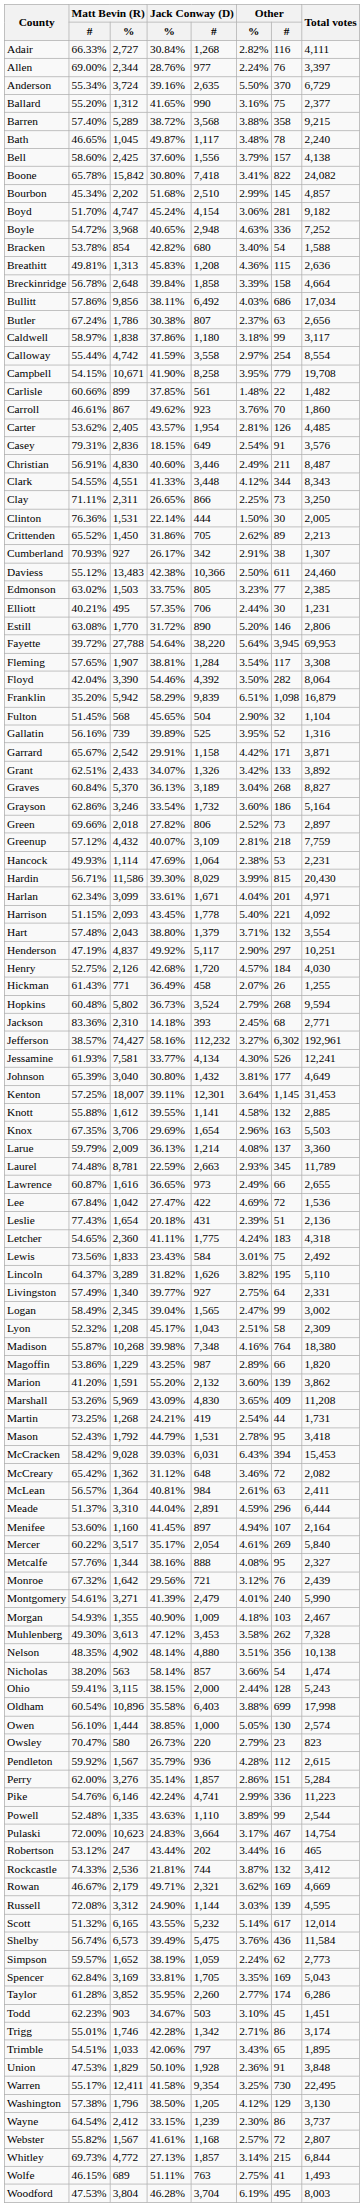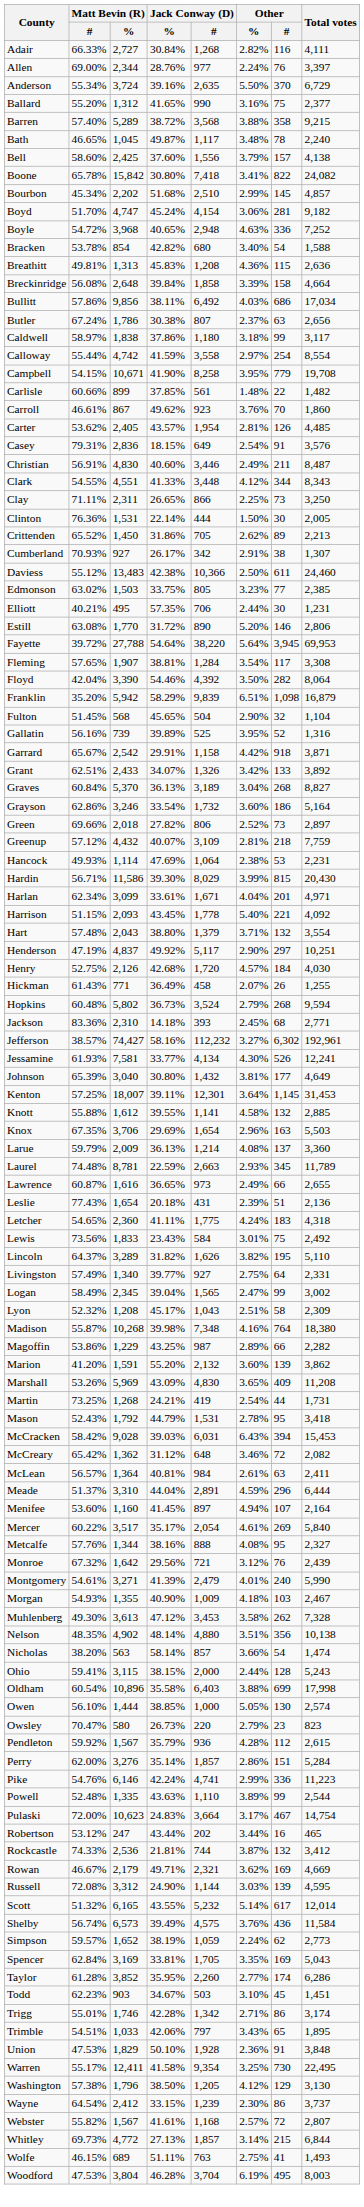 <table class="wikitable sortable">
 <tr>
 <th colspan="1" rowspan="2">County</th>
 <th colspan="2" rowspan="1">Matt Bevin (R)</th>
 <th colspan="2" rowspan="1">Jack Conway (D)</th>
 <th colspan="2" rowspan="1">Other</th>
 <th colspan="1" rowspan="2">Total votes</th>
 </tr>
 <tr>
 <th>#</th>
 <th>%</th>
 <th>%</th>
 <th>#</th>
 <th>%</th>
 <th>#</th>
 </tr>
 <tr>
 <td>Adair</td>
 <td>66.33%</td>
 <td>2,727</td>
 <td>30.84%</td>
 <td>1,268</td>
 <td>2.82%</td>
 <td>116</td>
 <td>4,111</td>
 </tr>
 <tr>
 <td>Allen</td>
 <td>69.00%</td>
 <td>2,344</td>
 <td>28.76%</td>
 <td>977</td>
 <td>2.24%</td>
 <td>76</td>
 <td>3,397</td>
 </tr>
 <tr>
 <td>Anderson</td>
 <td>55.34%</td>
 <td>3,724</td>
 <td>39.16%</td>
 <td>2,635</td>
 <td>5.50%</td>
 <td>370</td>
 <td>6,729</td>
 </tr>
 <tr>
 <td>Ballard</td>
 <td>55.20%</td>
 <td>1,312</td>
 <td>41.65%</td>
 <td>990</td>
 <td>3.16%</td>
 <td>75</td>
 <td>2,377</td>
 </tr>
 <tr>
 <td>Barren</td>
 <td>57.40%</td>
 <td>5,289</td>
 <td>38.72%</td>
 <td>3,568</td>
 <td>3.88%</td>
 <td>358</td>
 <td>9,215</td>
 </tr>
 <tr>
 <td>Bath</td>
 <td>46.65%</td>
 <td>1,045</td>
 <td>49.87%</td>
 <td>1,117</td>
 <td>3.48%</td>
 <td>78</td>
 <td>2,240</td>
 </tr>
 <tr>
 <td>Bell</td>
 <td>58.60%</td>
 <td>2,425</td>
 <td>37.60%</td>
 <td>1,556</td>
 <td>3.79%</td>
 <td>157</td>
 <td>4,138</td>
 </tr>
 <tr>
 <td>Boone</td>
 <td>65.78%</td>
 <td>15,842</td>
 <td>30.80%</td>
 <td>7,418</td>
 <td>3.41%</td>
 <td>822</td>
 <td>24,082</td>
 </tr>
 <tr>
 <td>Bourbon</td>
 <td>45.34%</td>
 <td>2,202</td>
 <td>51.68%</td>
 <td>2,510</td>
 <td>2.99%</td>
 <td>145</td>
 <td>4,857</td>
 </tr>
 <tr>
 <td>Boyd</td>
 <td>51.70%</td>
 <td>4,747</td>
 <td>45.24%</td>
 <td>4,154</td>
 <td>3.06%</td>
 <td>281</td>
 <td>9,182</td>
 </tr>
 <tr>
 <td>Boyle</td>
 <td>54.72%</td>
 <td>3,968</td>
 <td>40.65%</td>
 <td>2,948</td>
 <td>4.63%</td>
 <td>336</td>
 <td>7,252</td>
 </tr>
 <tr>
 <td>Bracken</td>
 <td>53.78%</td>
 <td>854</td>
 <td>42.82%</td>
 <td>680</td>
 <td>3.40%</td>
 <td>54</td>
 <td>1,588</td>
 </tr>
 <tr>
 <td>Breathitt</td>
 <td>49.81%</td>
 <td>1,313</td>
 <td>45.83%</td>
 <td>1,208</td>
 <td>4.36%</td>
 <td>115</td>
 <td>2,636</td>
 </tr>
 <tr>
 <td>Breckinridge</td>
-<td>56.78%</td>
+<td>56.08%</td>
 <td>2,648</td>
 <td>39.84%</td>
 <td>1,858</td>
 <td>3.39%</td>
 <td>158</td>
 <td>4,664</td>
 </tr>
 <tr>
 <td>Bullitt</td>
 <td>57.86%</td>
 <td>9,856</td>
 <td>38.11%</td>
 <td>6,492</td>
 <td>4.03%</td>
 <td>686</td>
 <td>17,034</td>
 </tr>
 <tr>
 <td>Butler</td>
 <td>67.24%</td>
 <td>1,786</td>
 <td>30.38%</td>
 <td>807</td>
 <td>2.37%</td>
 <td>63</td>
 <td>2,656</td>
 </tr>
 <tr>
 <td>Caldwell</td>
 <td>58.97%</td>
 <td>1,838</td>
 <td>37.86%</td>
 <td>1,180</td>
 <td>3.18%</td>
 <td>99</td>
 <td>3,117</td>
 </tr>
 <tr>
 <td>Calloway</td>
 <td>55.44%</td>
 <td>4,742</td>
 <td>41.59%</td>
 <td>3,558</td>
 <td>2.97%</td>
 <td>254</td>
 <td>8,554</td>
 </tr>
 <tr>
 <td>Campbell</td>
 <td>54.15%</td>
 <td>10,671</td>
 <td>41.90%</td>
 <td>8,258</td>
 <td>3.95%</td>
 <td>779</td>
 <td>19,708</td>
 </tr>
 <tr>
 <td>Carlisle</td>
 <td>60.66%</td>
 <td>899</td>
 <td>37.85%</td>
 <td>561</td>
 <td>1.48%</td>
 <td>22</td>
 <td>1,482</td>
 </tr>
 <tr>
 <td>Carroll</td>
 <td>46.61%</td>
 <td>867</td>
 <td>49.62%</td>
 <td>923</td>
 <td>3.76%</td>
 <td>70</td>
 <td>1,860</td>
 </tr>
 <tr>
 <td>Carter</td>
 <td>53.62%</td>
 <td>2,405</td>
 <td>43.57%</td>
 <td>1,954</td>
 <td>2.81%</td>
 <td>126</td>
 <td>4,485</td>
 </tr>
 <tr>
 <td>Casey</td>
 <td>79.31%</td>
 <td>2,836</td>
 <td>18.15%</td>
 <td>649</td>
 <td>2.54%</td>
 <td>91</td>
 <td>3,576</td>
 </tr>
 <tr>
 <td>Christian</td>
 <td>56.91%</td>
 <td>4,830</td>
 <td>40.60%</td>
 <td>3,446</td>
 <td>2.49%</td>
 <td>211</td>
 <td>8,487</td>
 </tr>
 <tr>
 <td>Clark</td>
 <td>54.55%</td>
 <td>4,551</td>
 <td>41.33%</td>
 <td>3,448</td>
 <td>4.12%</td>
 <td>344</td>
 <td>8,343</td>
 </tr>
 <tr>
 <td>Clay</td>
 <td>71.11%</td>
 <td>2,311</td>
 <td>26.65%</td>
 <td>866</td>
 <td>2.25%</td>
 <td>73</td>
 <td>3,250</td>
 </tr>
 <tr>
 <td>Clinton</td>
 <td>76.36%</td>
 <td>1,531</td>
 <td>22.14%</td>
 <td>444</td>
 <td>1.50%</td>
 <td>30</td>
 <td>2,005</td>
 </tr>
 <tr>
 <td>Crittenden</td>
 <td>65.52%</td>
 <td>1,450</td>
 <td>31.86%</td>
 <td>705</td>
 <td>2.62%</td>
 <td>89</td>
 <td>2,213</td>
 </tr>
 <tr>
 <td>Cumberland</td>
 <td>70.93%</td>
 <td>927</td>
 <td>26.17%</td>
 <td>342</td>
 <td>2.91%</td>
 <td>38</td>
 <td>1,307</td>
 </tr>
 <tr>
 <td>Daviess</td>
 <td>55.12%</td>
 <td>13,483</td>
 <td>42.38%</td>
 <td>10,366</td>
 <td>2.50%</td>
 <td>611</td>
 <td>24,460</td>
 </tr>
 <tr>
 <td>Edmonson</td>
 <td>63.02%</td>
 <td>1,503</td>
 <td>33.75%</td>
 <td>805</td>
 <td>3.23%</td>
 <td>77</td>
 <td>2,385</td>
 </tr>
 <tr>
 <td>Elliott</td>
 <td>40.21%</td>
 <td>495</td>
 <td>57.35%</td>
 <td>706</td>
 <td>2.44%</td>
 <td>30</td>
 <td>1,231</td>
 </tr>
 <tr>
 <td>Estill</td>
 <td>63.08%</td>
 <td>1,770</td>
 <td>31.72%</td>
 <td>890</td>
 <td>5.20%</td>
 <td>146</td>
 <td>2,806</td>
 </tr>
 <tr>
 <td>Fayette</td>
 <td>39.72%</td>
 <td>27,788</td>
 <td>54.64%</td>
 <td>38,220</td>
 <td>5.64%</td>
 <td>3,945</td>
 <td>69,953</td>
 </tr>
 <tr>
 <td>Fleming</td>
 <td>57.65%</td>
 <td>1,907</td>
 <td>38.81%</td>
 <td>1,284</td>
 <td>3.54%</td>
 <td>117</td>
 <td>3,308</td>
 </tr>
 <tr>
 <td>Floyd</td>
 <td>42.04%</td>
 <td>3,390</td>
 <td>54.46%</td>
 <td>4,392</td>
 <td>3.50%</td>
 <td>282</td>
 <td>8,064</td>
 </tr>
 <tr>
 <td>Franklin</td>
 <td>35.20%</td>
 <td>5,942</td>
 <td>58.29%</td>
 <td>9,839</td>
 <td>6.51%</td>
 <td>1,098</td>
 <td>16,879</td>
 </tr>
 <tr>
 <td>Fulton</td>
 <td>51.45%</td>
 <td>568</td>
 <td>45.65%</td>
 <td>504</td>
 <td>2.90%</td>
 <td>32</td>
 <td>1,104</td>
 </tr>
 <tr>
 <td>Gallatin</td>
 <td>56.16%</td>
 <td>739</td>
 <td>39.89%</td>
 <td>525</td>
 <td>3.95%</td>
 <td>52</td>
 <td>1,316</td>
 </tr>
 <tr>
 <td>Garrard</td>
 <td>65.67%</td>
 <td>2,542</td>
 <td>29.91%</td>
 <td>1,158</td>
 <td>4.42%</td>
-<td>171</td>
+<td>918</td>
 <td>3,871</td>
 </tr>
 <tr>
 <td>Grant</td>
 <td>62.51%</td>
 <td>2,433</td>
 <td>34.07%</td>
 <td>1,326</td>
 <td>3.42%</td>
 <td>133</td>
 <td>3,892</td>
 </tr>
 <tr>
 <td>Graves</td>
 <td>60.84%</td>
 <td>5,370</td>
 <td>36.13%</td>
 <td>3,189</td>
 <td>3.04%</td>
 <td>268</td>
 <td>8,827</td>
 </tr>
 <tr>
 <td>Grayson</td>
 <td>62.86%</td>
 <td>3,246</td>
 <td>33.54%</td>
 <td>1,732</td>
 <td>3.60%</td>
 <td>186</td>
 <td>5,164</td>
 </tr>
 <tr>
 <td>Green</td>
 <td>69.66%</td>
 <td>2,018</td>
 <td>27.82%</td>
 <td>806</td>
 <td>2.52%</td>
 <td>73</td>
 <td>2,897</td>
 </tr>
 <tr>
 <td>Greenup</td>
 <td>57.12%</td>
 <td>4,432</td>
 <td>40.07%</td>
 <td>3,109</td>
 <td>2.81%</td>
 <td>218</td>
 <td>7,759</td>
 </tr>
 <tr>
 <td>Hancock</td>
 <td>49.93%</td>
 <td>1,114</td>
 <td>47.69%</td>
 <td>1,064</td>
 <td>2.38%</td>
 <td>53</td>
 <td>2,231</td>
 </tr>
 <tr>
 <td>Hardin</td>
 <td>56.71%</td>
 <td>11,586</td>
 <td>39.30%</td>
 <td>8,029</td>
 <td>3.99%</td>
 <td>815</td>
 <td>20,430</td>
 </tr>
 <tr>
 <td>Harlan</td>
 <td>62.34%</td>
 <td>3,099</td>
 <td>33.61%</td>
 <td>1,671</td>
 <td>4.04%</td>
 <td>201</td>
 <td>4,971</td>
 </tr>
 <tr>
 <td>Harrison</td>
 <td>51.15%</td>
 <td>2,093</td>
 <td>43.45%</td>
 <td>1,778</td>
 <td>5.40%</td>
 <td>221</td>
 <td>4,092</td>
 </tr>
 <tr>
 <td>Hart</td>
 <td>57.48%</td>
 <td>2,043</td>
 <td>38.80%</td>
 <td>1,379</td>
 <td>3.71%</td>
 <td>132</td>
 <td>3,554</td>
 </tr>
 <tr>
 <td>Henderson</td>
 <td>47.19%</td>
 <td>4,837</td>
 <td>49.92%</td>
 <td>5,117</td>
 <td>2.90%</td>
 <td>297</td>
 <td>10,251</td>
 </tr>
 <tr>
 <td>Henry</td>
 <td>52.75%</td>
 <td>2,126</td>
 <td>42.68%</td>
 <td>1,720</td>
 <td>4.57%</td>
 <td>184</td>
 <td>4,030</td>
 </tr>
 <tr>
 <td>Hickman</td>
 <td>61.43%</td>
 <td>771</td>
 <td>36.49%</td>
 <td>458</td>
 <td>2.07%</td>
 <td>26</td>
 <td>1,255</td>
 </tr>
 <tr>
 <td>Hopkins</td>
 <td>60.48%</td>
 <td>5,802</td>
 <td>36.73%</td>
 <td>3,524</td>
 <td>2.79%</td>
 <td>268</td>
 <td>9,594</td>
 </tr>
 <tr>
 <td>Jackson</td>
 <td>83.36%</td>
 <td>2,310</td>
 <td>14.18%</td>
 <td>393</td>
 <td>2.45%</td>
 <td>68</td>
 <td>2,771</td>
 </tr>
 <tr>
 <td>Jefferson</td>
 <td>38.57%</td>
 <td>74,427</td>
 <td>58.16%</td>
 <td>112,232</td>
 <td>3.27%</td>
 <td>6,302</td>
 <td>192,961</td>
 </tr>
 <tr>
 <td>Jessamine</td>
 <td>61.93%</td>
 <td>7,581</td>
 <td>33.77%</td>
 <td>4,134</td>
 <td>4.30%</td>
 <td>526</td>
 <td>12,241</td>
 </tr>
 <tr>
 <td>Johnson</td>
 <td>65.39%</td>
 <td>3,040</td>
 <td>30.80%</td>
 <td>1,432</td>
 <td>3.81%</td>
 <td>177</td>
 <td>4,649</td>
 </tr>
 <tr>
 <td>Kenton</td>
 <td>57.25%</td>
 <td>18,007</td>
 <td>39.11%</td>
 <td>12,301</td>
 <td>3.64%</td>
 <td>1,145</td>
 <td>31,453</td>
 </tr>
 <tr>
 <td>Knott</td>
 <td>55.88%</td>
 <td>1,612</td>
 <td>39.55%</td>
 <td>1,141</td>
 <td>4.58%</td>
 <td>132</td>
 <td>2,885</td>
 </tr>
 <tr>
 <td>Knox</td>
 <td>67.35%</td>
 <td>3,706</td>
 <td>29.69%</td>
 <td>1,654</td>
 <td>2.96%</td>
 <td>163</td>
 <td>5,503</td>
 </tr>
 <tr>
 <td>Larue</td>
 <td>59.79%</td>
 <td>2,009</td>
 <td>36.13%</td>
 <td>1,214</td>
 <td>4.08%</td>
 <td>137</td>
 <td>3,360</td>
 </tr>
 <tr>
 <td>Laurel</td>
 <td>74.48%</td>
 <td>8,781</td>
 <td>22.59%</td>
 <td>2,663</td>
 <td>2.93%</td>
 <td>345</td>
 <td>11,789</td>
 </tr>
 <tr>
 <td>Lawrence</td>
 <td>60.87%</td>
 <td>1,616</td>
 <td>36.65%</td>
 <td>973</td>
 <td>2.49%</td>
 <td>66</td>
 <td>2,655</td>
 </tr>
 <tr>
-<td>Lee</td>
-<td>67.84%</td>
-<td>1,042</td>
-<td>27.47%</td>
-<td>422</td>
-<td>4.69%</td>
-<td>72</td>
-<td>1,536</td>
-</tr>
-<tr>
 <td>Leslie</td>
 <td>77.43%</td>
 <td>1,654</td>
 <td>20.18%</td>
 <td>431</td>
 <td>2.39%</td>
 <td>51</td>
 <td>2,136</td>
 </tr>
 <tr>
 <td>Letcher</td>
 <td>54.65%</td>
 <td>2,360</td>
 <td>41.11%</td>
 <td>1,775</td>
 <td>4.24%</td>
 <td>183</td>
 <td>4,318</td>
 </tr>
 <tr>
 <td>Lewis</td>
 <td>73.56%</td>
 <td>1,833</td>
 <td>23.43%</td>
 <td>584</td>
 <td>3.01%</td>
 <td>75</td>
 <td>2,492</td>
 </tr>
 <tr>
 <td>Lincoln</td>
 <td>64.37%</td>
 <td>3,289</td>
 <td>31.82%</td>
 <td>1,626</td>
 <td>3.82%</td>
 <td>195</td>
 <td>5,110</td>
 </tr>
 <tr>
 <td>Livingston</td>
 <td>57.49%</td>
 <td>1,340</td>
 <td>39.77%</td>
 <td>927</td>
 <td>2.75%</td>
 <td>64</td>
 <td>2,331</td>
 </tr>
 <tr>
 <td>Logan</td>
 <td>58.49%</td>
 <td>2,345</td>
 <td>39.04%</td>
 <td>1,565</td>
 <td>2.47%</td>
 <td>99</td>
 <td>3,002</td>
 </tr>
 <tr>
 <td>Lyon</td>
 <td>52.32%</td>
 <td>1,208</td>
 <td>45.17%</td>
 <td>1,043</td>
 <td>2.51%</td>
 <td>58</td>
 <td>2,309</td>
 </tr>
 <tr>
 <td>Madison</td>
 <td>55.87%</td>
 <td>10,268</td>
 <td>39.98%</td>
 <td>7,348</td>
 <td>4.16%</td>
 <td>764</td>
 <td>18,380</td>
 </tr>
 <tr>
 <td>Magoffin</td>
 <td>53.86%</td>
 <td>1,229</td>
 <td>43.25%</td>
 <td>987</td>
 <td>2.89%</td>
 <td>66</td>
-<td>1,820</td>
+<td>2,282</td>
 </tr>
 <tr>
 <td>Marion</td>
 <td>41.20%</td>
 <td>1,591</td>
 <td>55.20%</td>
 <td>2,132</td>
 <td>3.60%</td>
 <td>139</td>
 <td>3,862</td>
 </tr>
 <tr>
 <td>Marshall</td>
 <td>53.26%</td>
 <td>5,969</td>
 <td>43.09%</td>
 <td>4,830</td>
 <td>3.65%</td>
 <td>409</td>
 <td>11,208</td>
 </tr>
 <tr>
 <td>Martin</td>
 <td>73.25%</td>
 <td>1,268</td>
 <td>24.21%</td>
 <td>419</td>
 <td>2.54%</td>
 <td>44</td>
 <td>1,731</td>
 </tr>
 <tr>
 <td>Mason</td>
 <td>52.43%</td>
 <td>1,792</td>
 <td>44.79%</td>
 <td>1,531</td>
 <td>2.78%</td>
 <td>95</td>
 <td>3,418</td>
 </tr>
 <tr>
 <td>McCracken</td>
 <td>58.42%</td>
 <td>9,028</td>
 <td>39.03%</td>
 <td>6,031</td>
 <td>6.43%</td>
 <td>394</td>
 <td>15,453</td>
 </tr>
 <tr>
 <td>McCreary</td>
 <td>65.42%</td>
 <td>1,362</td>
 <td>31.12%</td>
 <td>648</td>
 <td>3.46%</td>
 <td>72</td>
 <td>2,082</td>
 </tr>
 <tr>
 <td>McLean</td>
 <td>56.57%</td>
 <td>1,364</td>
 <td>40.81%</td>
 <td>984</td>
 <td>2.61%</td>
 <td>63</td>
 <td>2,411</td>
 </tr>
 <tr>
 <td>Meade</td>
 <td>51.37%</td>
 <td>3,310</td>
 <td>44.04%</td>
 <td>2,891</td>
 <td>4.59%</td>
 <td>296</td>
 <td>6,444</td>
 </tr>
 <tr>
 <td>Menifee</td>
 <td>53.60%</td>
 <td>1,160</td>
 <td>41.45%</td>
 <td>897</td>
 <td>4.94%</td>
 <td>107</td>
 <td>2,164</td>
 </tr>
 <tr>
 <td>Mercer</td>
 <td>60.22%</td>
 <td>3,517</td>
 <td>35.17%</td>
 <td>2,054</td>
 <td>4.61%</td>
 <td>269</td>
 <td>5,840</td>
 </tr>
 <tr>
 <td>Metcalfe</td>
 <td>57.76%</td>
 <td>1,344</td>
 <td>38.16%</td>
 <td>888</td>
 <td>4.08%</td>
 <td>95</td>
 <td>2,327</td>
 </tr>
 <tr>
 <td>Monroe</td>
 <td>67.32%</td>
 <td>1,642</td>
 <td>29.56%</td>
 <td>721</td>
 <td>3.12%</td>
 <td>76</td>
 <td>2,439</td>
 </tr>
 <tr>
 <td>Montgomery</td>
 <td>54.61%</td>
 <td>3,271</td>
 <td>41.39%</td>
 <td>2,479</td>
 <td>4.01%</td>
 <td>240</td>
 <td>5,990</td>
 </tr>
 <tr>
 <td>Morgan</td>
 <td>54.93%</td>
 <td>1,355</td>
 <td>40.90%</td>
 <td>1,009</td>
 <td>4.18%</td>
 <td>103</td>
 <td>2,467</td>
 </tr>
 <tr>
 <td>Muhlenberg</td>
 <td>49.30%</td>
 <td>3,613</td>
 <td>47.12%</td>
 <td>3,453</td>
 <td>3.58%</td>
 <td>262</td>
 <td>7,328</td>
 </tr>
 <tr>
 <td>Nelson</td>
 <td>48.35%</td>
 <td>4,902</td>
 <td>48.14%</td>
 <td>4,880</td>
 <td>3.51%</td>
 <td>356</td>
 <td>10,138</td>
 </tr>
 <tr>
 <td>Nicholas</td>
 <td>38.20%</td>
 <td>563</td>
 <td>58.14%</td>
 <td>857</td>
 <td>3.66%</td>
 <td>54</td>
 <td>1,474</td>
 </tr>
 <tr>
 <td>Ohio</td>
 <td>59.41%</td>
 <td>3,115</td>
 <td>38.15%</td>
 <td>2,000</td>
 <td>2.44%</td>
 <td>128</td>
 <td>5,243</td>
 </tr>
 <tr>
 <td>Oldham</td>
 <td>60.54%</td>
 <td>10,896</td>
 <td>35.58%</td>
 <td>6,403</td>
 <td>3.88%</td>
 <td>699</td>
 <td>17,998</td>
 </tr>
 <tr>
 <td>Owen</td>
 <td>56.10%</td>
 <td>1,444</td>
 <td>38.85%</td>
 <td>1,000</td>
 <td>5.05%</td>
 <td>130</td>
 <td>2,574</td>
 </tr>
 <tr>
 <td>Owsley</td>
 <td>70.47%</td>
 <td>580</td>
 <td>26.73%</td>
 <td>220</td>
 <td>2.79%</td>
 <td>23</td>
 <td>823</td>
 </tr>
 <tr>
 <td>Pendleton</td>
 <td>59.92%</td>
 <td>1,567</td>
 <td>35.79%</td>
 <td>936</td>
 <td>4.28%</td>
 <td>112</td>
 <td>2,615</td>
 </tr>
 <tr>
 <td>Perry</td>
 <td>62.00%</td>
 <td>3,276</td>
 <td>35.14%</td>
 <td>1,857</td>
 <td>2.86%</td>
 <td>151</td>
 <td>5,284</td>
 </tr>
 <tr>
 <td>Pike</td>
 <td>54.76%</td>
 <td>6,146</td>
 <td>42.24%</td>
 <td>4,741</td>
 <td>2.99%</td>
 <td>336</td>
 <td>11,223</td>
 </tr>
 <tr>
 <td>Powell</td>
 <td>52.48%</td>
 <td>1,335</td>
 <td>43.63%</td>
 <td>1,110</td>
 <td>3.89%</td>
 <td>99</td>
 <td>2,544</td>
 </tr>
 <tr>
 <td>Pulaski</td>
 <td>72.00%</td>
 <td>10,623</td>
 <td>24.83%</td>
 <td>3,664</td>
 <td>3.17%</td>
 <td>467</td>
 <td>14,754</td>
 </tr>
 <tr>
 <td>Robertson</td>
 <td>53.12%</td>
 <td>247</td>
 <td>43.44%</td>
 <td>202</td>
 <td>3.44%</td>
 <td>16</td>
 <td>465</td>
 </tr>
 <tr>
 <td>Rockcastle</td>
 <td>74.33%</td>
 <td>2,536</td>
 <td>21.81%</td>
 <td>744</td>
 <td>3.87%</td>
 <td>132</td>
 <td>3,412</td>
 </tr>
 <tr>
 <td>Rowan</td>
 <td>46.67%</td>
 <td>2,179</td>
 <td>49.71%</td>
 <td>2,321</td>
 <td>3.62%</td>
 <td>169</td>
 <td>4,669</td>
 </tr>
 <tr>
 <td>Russell</td>
 <td>72.08%</td>
 <td>3,312</td>
 <td>24.90%</td>
 <td>1,144</td>
 <td>3.03%</td>
 <td>139</td>
 <td>4,595</td>
 </tr>
 <tr>
 <td>Scott</td>
 <td>51.32%</td>
 <td>6,165</td>
 <td>43.55%</td>
 <td>5,232</td>
 <td>5.14%</td>
 <td>617</td>
 <td>12,014</td>
 </tr>
 <tr>
 <td>Shelby</td>
 <td>56.74%</td>
 <td>6,573</td>
 <td>39.49%</td>
-<td>5,475</td>
+<td>4,575</td>
 <td>3.76%</td>
 <td>436</td>
 <td>11,584</td>
 </tr>
 <tr>
 <td>Simpson</td>
 <td>59.57%</td>
 <td>1,652</td>
 <td>38.19%</td>
 <td>1,059</td>
 <td>2.24%</td>
 <td>62</td>
 <td>2,773</td>
 </tr>
 <tr>
 <td>Spencer</td>
 <td>62.84%</td>
 <td>3,169</td>
 <td>33.81%</td>
 <td>1,705</td>
 <td>3.35%</td>
 <td>169</td>
 <td>5,043</td>
 </tr>
 <tr>
 <td>Taylor</td>
 <td>61.28%</td>
 <td>3,852</td>
 <td>35.95%</td>
 <td>2,260</td>
 <td>2.77%</td>
 <td>174</td>
 <td>6,286</td>
 </tr>
 <tr>
 <td>Todd</td>
 <td>62.23%</td>
 <td>903</td>
 <td>34.67%</td>
 <td>503</td>
 <td>3.10%</td>
 <td>45</td>
 <td>1,451</td>
 </tr>
 <tr>
 <td>Trigg</td>
 <td>55.01%</td>
 <td>1,746</td>
 <td>42.28%</td>
 <td>1,342</td>
 <td>2.71%</td>
 <td>86</td>
 <td>3,174</td>
 </tr>
 <tr>
 <td>Trimble</td>
 <td>54.51%</td>
 <td>1,033</td>
 <td>42.06%</td>
 <td>797</td>
 <td>3.43%</td>
 <td>65</td>
 <td>1,895</td>
 </tr>
 <tr>
 <td>Union</td>
 <td>47.53%</td>
 <td>1,829</td>
 <td>50.10%</td>
 <td>1,928</td>
 <td>2.36%</td>
 <td>91</td>
 <td>3,848</td>
 </tr>
 <tr>
 <td>Warren</td>
 <td>55.17%</td>
 <td>12,411</td>
 <td>41.58%</td>
 <td>9,354</td>
 <td>3.25%</td>
 <td>730</td>
 <td>22,495</td>
 </tr>
 <tr>
 <td>Washington</td>
 <td>57.38%</td>
 <td>1,796</td>
 <td>38.50%</td>
 <td>1,205</td>
 <td>4.12%</td>
 <td>129</td>
 <td>3,130</td>
 </tr>
 <tr>
 <td>Wayne</td>
 <td>64.54%</td>
 <td>2,412</td>
 <td>33.15%</td>
 <td>1,239</td>
 <td>2.30%</td>
 <td>86</td>
 <td>3,737</td>
 </tr>
 <tr>
 <td>Webster</td>
 <td>55.82%</td>
 <td>1,567</td>
 <td>41.61%</td>
 <td>1,168</td>
 <td>2.57%</td>
 <td>72</td>
 <td>2,807</td>
 </tr>
 <tr>
 <td>Whitley</td>
 <td>69.73%</td>
 <td>4,772</td>
 <td>27.13%</td>
 <td>1,857</td>
 <td>3.14%</td>
 <td>215</td>
 <td>6,844</td>
 </tr>
 <tr>
 <td>Wolfe</td>
 <td>46.15%</td>
 <td>689</td>
 <td>51.11%</td>
 <td>763</td>
 <td>2.75%</td>
 <td>41</td>
 <td>1,493</td>
 </tr>
 <tr>
 <td>Woodford</td>
 <td>47.53%</td>
 <td>3,804</td>
 <td>46.28%</td>
 <td>3,704</td>
 <td>6.19%</td>
 <td>495</td>
 <td>8,003</td>
 </tr>
 </table>
